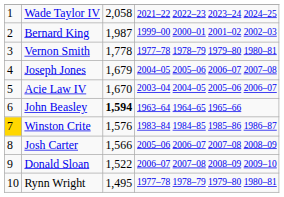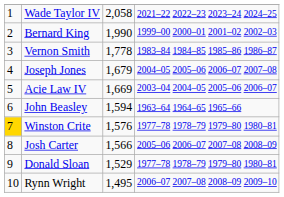 <table class="wikitable"92>
 <tr>
 </tr>
 <tr>
 <td>1</td>
 <td><a href='#'>Wade Taylor IV</a></td>
 <td>2,058</td>
 <td style="font-size:80%;"><a href='#'>2021–22</a> <a href='#'>2022–23</a> <a href='#'>2023–24</a> <a href='#'>2024–25</a></td>
 </tr>
 <tr>
 <td>2</td>
 <td><a href='#'>Bernard King</a></td>
-<td>1,987</td>
+<td>1,990</td>
 <td style="font-size:80%;"><a href='#'>1999–00</a> <a href='#'>2000–01</a> <a href='#'>2001–02</a> <a href='#'>2002–03</a></td>
 </tr>
 <tr>
 <td>3</td>
 <td><a href='#'>Vernon Smith</a></td>
 <td>1,778</td>
-<td style="font-size:80%;"><a href='#'>1977–78</a> <a href='#'>1978–79</a> <a href='#'>1979–80</a> <a href='#'>1980–81</a></td>
+<td style="font-size:80%;"><a href='#'>1983–84</a> <a href='#'>1984–85</a> <a href='#'>1985–86</a> <a href='#'>1986–87</a></td>
 </tr>
 <tr>
 <td>4</td>
 <td><a href='#'>Joseph Jones</a></td>
 <td>1,679</td>
 <td style="font-size:80%;"><a href='#'>2004–05</a> <a href='#'>2005–06</a> <a href='#'>2006–07</a> <a href='#'>2007–08</a></td>
 </tr>
 <tr>
 <td>5</td>
 <td><a href='#'>Acie Law IV</a></td>
-<td>1,670</td>
+<td>1,669</td>
 <td style="font-size:80%;"><a href='#'>2003–04</a> <a href='#'>2004–05</a> <a href='#'>2005–06</a> <a href='#'>2006–07</a></td>
 </tr>
 <tr>
 <td>6</td>
 <td><a href='#'>John Beasley</a></td>
-<td><strong>1,594</strong></td>
+<td>1,594</td>
 <td style="font-size:80%;"><a href='#'>1963–64</a> <a href='#'>1964–65</a> <a href='#'>1965–66</a></td>
 </tr>
 <tr>
 <td style="background: gold;">7</td>
 <td><a href='#'>Winston Crite</a></td>
 <td>1,576</td>
-<td style="font-size:80%;"><a href='#'>1983–84</a> <a href='#'>1984–85</a> <a href='#'>1985–86</a> <a href='#'>1986–87</a></td>
+<td style="font-size:80%;"><a href='#'>1977–78</a> <a href='#'>1978–79</a> <a href='#'>1979–80</a> <a href='#'>1980–81</a></td>
 </tr>
 <tr>
 <td>8</td>
 <td><a href='#'>Josh Carter</a></td>
 <td>1,566</td>
 <td style="font-size:80%;"><a href='#'>2005–06</a> <a href='#'>2006–07</a> <a href='#'>2007–08</a> <a href='#'>2008–09</a></td>
 </tr>
 <tr>
 <td>9</td>
 <td><a href='#'>Donald Sloan</a></td>
-<td>1,522</td>
-<td style="font-size:80%;"><a href='#'>2006–07</a> <a href='#'>2007–08</a> <a href='#'>2008–09</a> <a href='#'>2009–10</a></td>
+<td>1,529</td>
+<td style="font-size:80%;"><a href='#'>1977–78</a> <a href='#'>1978–79</a> <a href='#'>1979–80</a> <a href='#'>1980–81</a></td>
 </tr>
 <tr>
 <td>10</td>
 <td>Rynn Wright</td>
 <td>1,495</td>
-<td style="font-size:80%;"><a href='#'>1977–78</a> <a href='#'>1978–79</a> <a href='#'>1979–80</a> <a href='#'>1980–81</a></td>
+<td style="font-size:80%;"><a href='#'>2006–07</a> <a href='#'>2007–08</a> <a href='#'>2008–09</a> <a href='#'>2009–10</a></td>
 </tr>
 </table>
